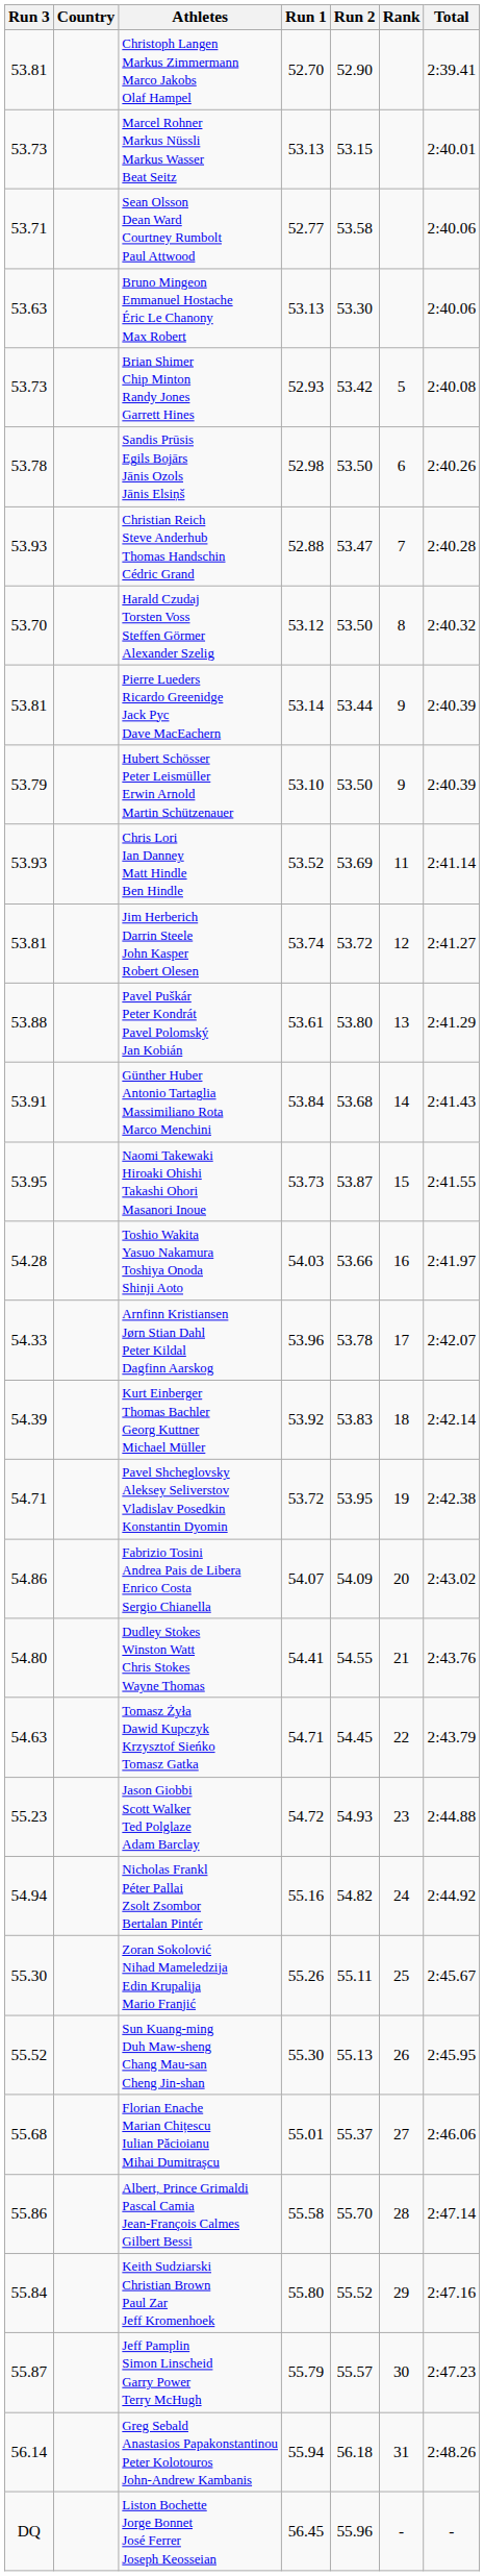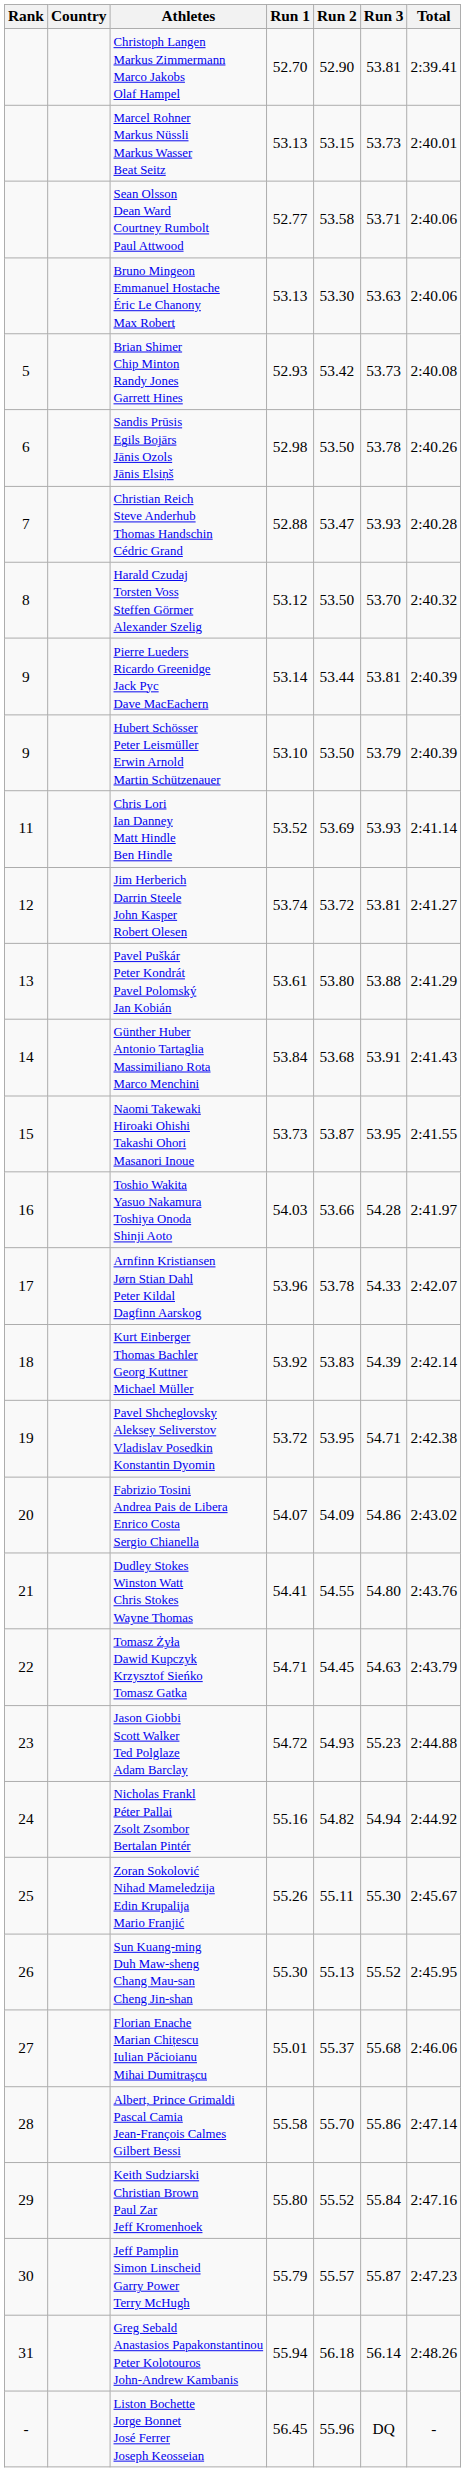 <table class="wikitable sortable" style="text-align:center">
 <tr>
-<th>Run 3</th>
+<th>Rank</th>
 <th>Country</th>
 <th>Athletes</th>
 <th>Run 1</th>
 <th>Run 2</th>
-<th>Rank</th>
+<th>Run 3</th>
 <th>Total</th>
 </tr>
 <tr>
-<td>53.81</td>
+<td></td>
 <td align=left></td>
 <td align=left><small> <a href='#'>Christoph Langen</a> <br> <a href='#'>Markus Zimmermann</a> <br> <a href='#'>Marco Jakobs</a> <br> <a href='#'>Olaf Hampel</a></small></td>
 <td>52.70</td>
 <td>52.90</td>
-<td></td>
+<td>53.81</td>
 <td>2:39.41</td>
 </tr>
 <tr>
-<td>53.73</td>
+<td></td>
 <td align=left></td>
 <td align=left><small> <a href='#'>Marcel Rohner</a> <br> <a href='#'>Markus Nüssli</a> <br> <a href='#'>Markus Wasser</a> <br> <a href='#'>Beat Seitz</a> </small></td>
 <td>53.13</td>
 <td>53.15</td>
-<td></td>
+<td>53.73</td>
 <td>2:40.01</td>
 </tr>
 <tr>
-<td>53.71</td>
+<td></td>
 <td align=left></td>
 <td align=left><small> <a href='#'>Sean Olsson</a> <br> <a href='#'>Dean Ward</a> <br> <a href='#'>Courtney Rumbolt</a> <br> <a href='#'>Paul Attwood</a> </small></td>
 <td>52.77</td>
 <td>53.58</td>
-<td></td>
+<td>53.71</td>
 <td>2:40.06</td>
 </tr>
 <tr>
-<td>53.63</td>
+<td></td>
 <td align=left></td>
 <td align=left><small> <a href='#'>Bruno Mingeon</a> <br> <a href='#'>Emmanuel Hostache</a> <br> <a href='#'>Éric Le Chanony</a> <br> <a href='#'>Max Robert</a> </small></td>
 <td>53.13</td>
 <td>53.30</td>
-<td></td>
+<td>53.63</td>
 <td>2:40.06</td>
 </tr>
 <tr>
-<td>53.73</td>
+<td>5</td>
 <td align=left></td>
 <td align=left><small> <a href='#'>Brian Shimer</a> <br> <a href='#'>Chip Minton</a> <br> <a href='#'>Randy Jones</a> <br> <a href='#'>Garrett Hines</a></small></td>
 <td>52.93</td>
 <td>53.42</td>
-<td>5</td>
+<td>53.73</td>
 <td>2:40.08</td>
 </tr>
 <tr>
-<td>53.78</td>
+<td>6</td>
 <td align=left></td>
 <td align=left><small> <a href='#'>Sandis Prūsis</a> <br> <a href='#'>Egils Bojārs</a> <br> <a href='#'>Jānis Ozols</a> <br> <a href='#'>Jānis Elsiņš</a> </small></td>
 <td>52.98</td>
 <td>53.50</td>
-<td>6</td>
+<td>53.78</td>
 <td>2:40.26</td>
 </tr>
 <tr>
-<td>53.93</td>
+<td>7</td>
 <td align=left></td>
 <td align=left><small> <a href='#'>Christian Reich</a> <br> <a href='#'>Steve Anderhub</a> <br> <a href='#'>Thomas Handschin</a> <br> <a href='#'>Cédric Grand</a> </small></td>
 <td>52.88</td>
 <td>53.47</td>
-<td>7</td>
+<td>53.93</td>
 <td>2:40.28</td>
 </tr>
 <tr>
-<td>53.70</td>
+<td>8</td>
 <td align=left></td>
 <td align=left><small> <a href='#'>Harald Czudaj</a> <br> <a href='#'>Torsten Voss</a> <br> <a href='#'>Steffen Görmer</a> <br> <a href='#'>Alexander Szelig</a> </small></td>
 <td>53.12</td>
 <td>53.50</td>
-<td>8</td>
+<td>53.70</td>
 <td>2:40.32</td>
 </tr>
 <tr>
-<td>53.81</td>
+<td>9</td>
 <td align=left></td>
 <td align=left><small> <a href='#'>Pierre Lueders</a> <br> <a href='#'>Ricardo Greenidge</a> <br> <a href='#'>Jack Pyc</a> <br> <a href='#'>Dave MacEachern</a> </small></td>
 <td>53.14</td>
 <td>53.44</td>
-<td>9</td>
+<td>53.81</td>
 <td>2:40.39</td>
 </tr>
 <tr>
-<td>53.79</td>
+<td>9</td>
 <td align=left></td>
 <td align=left><small> <a href='#'>Hubert Schösser</a> <br> <a href='#'>Peter Leismüller</a> <br> <a href='#'>Erwin Arnold</a> <br> <a href='#'>Martin Schützenauer</a> </small></td>
 <td>53.10</td>
 <td>53.50</td>
-<td>9</td>
+<td>53.79</td>
 <td>2:40.39</td>
 </tr>
 <tr>
-<td>53.93</td>
+<td>11</td>
 <td align=left></td>
 <td align=left><small> <a href='#'>Chris Lori</a> <br> <a href='#'>Ian Danney</a> <br> <a href='#'>Matt Hindle</a> <br> <a href='#'>Ben Hindle</a> </small></td>
 <td>53.52</td>
 <td>53.69</td>
-<td>11</td>
+<td>53.93</td>
 <td>2:41.14</td>
 </tr>
 <tr>
-<td>53.81</td>
+<td>12</td>
 <td align=left></td>
 <td align=left><small> <a href='#'>Jim Herberich</a> <br> <a href='#'>Darrin Steele</a> <br> <a href='#'>John Kasper</a> <br> <a href='#'>Robert Olesen</a></small></td>
 <td>53.74</td>
 <td>53.72</td>
-<td>12</td>
+<td>53.81</td>
 <td>2:41.27</td>
 </tr>
 <tr>
-<td>53.88</td>
+<td>13</td>
 <td align=left></td>
 <td align=left><small> <a href='#'>Pavel Puškár</a> <br> <a href='#'>Peter Kondrát</a> <br> <a href='#'>Pavel Polomský</a> <br> <a href='#'>Jan Kobián</a> </small></td>
 <td>53.61</td>
 <td>53.80</td>
-<td>13</td>
+<td>53.88</td>
 <td>2:41.29</td>
 </tr>
 <tr>
-<td>53.91</td>
+<td>14</td>
 <td align=left></td>
 <td align=left><small> <a href='#'>Günther Huber</a> <br> <a href='#'>Antonio Tartaglia</a> <br> <a href='#'>Massimiliano Rota</a> <br> <a href='#'>Marco Menchini</a> </small></td>
 <td>53.84</td>
 <td>53.68</td>
-<td>14</td>
+<td>53.91</td>
 <td>2:41.43</td>
 </tr>
 <tr>
-<td>53.95</td>
+<td>15</td>
 <td align=left></td>
 <td align=left><small> <a href='#'>Naomi Takewaki</a> <br> <a href='#'>Hiroaki Ohishi</a> <br> <a href='#'>Takashi Ohori</a> <br> <a href='#'>Masanori Inoue</a> </small></td>
 <td>53.73</td>
 <td>53.87</td>
-<td>15</td>
+<td>53.95</td>
 <td>2:41.55</td>
 </tr>
 <tr>
-<td>54.28</td>
+<td>16</td>
 <td align=left></td>
 <td align=left><small> <a href='#'>Toshio Wakita</a> <br> <a href='#'>Yasuo Nakamura</a> <br> <a href='#'>Toshiya Onoda</a> <br> <a href='#'>Shinji Aoto</a> </small></td>
 <td>54.03</td>
 <td>53.66</td>
-<td>16</td>
+<td>54.28</td>
 <td>2:41.97</td>
 </tr>
 <tr>
-<td>54.33</td>
+<td>17</td>
 <td align=left></td>
 <td align=left><small> <a href='#'>Arnfinn Kristiansen</a> <br> <a href='#'>Jørn Stian Dahl</a> <br> <a href='#'>Peter Kildal</a> <br> <a href='#'>Dagfinn Aarskog</a> </small></td>
 <td>53.96</td>
 <td>53.78</td>
-<td>17</td>
+<td>54.33</td>
 <td>2:42.07</td>
 </tr>
 <tr>
-<td>54.39</td>
+<td>18</td>
 <td align=left></td>
 <td align=left><small> <a href='#'>Kurt Einberger</a> <br> <a href='#'>Thomas Bachler</a> <br> <a href='#'>Georg Kuttner</a> <br> <a href='#'>Michael Müller</a> </small></td>
 <td>53.92</td>
 <td>53.83</td>
-<td>18</td>
+<td>54.39</td>
 <td>2:42.14</td>
 </tr>
 <tr>
-<td>54.71</td>
+<td>19</td>
 <td align=left></td>
 <td align=left><small> <a href='#'>Pavel Shcheglovsky</a> <br> <a href='#'>Aleksey Seliverstov</a> <br> <a href='#'>Vladislav Posedkin</a> <br> <a href='#'>Konstantin Dyomin</a></small></td>
 <td>53.72</td>
 <td>53.95</td>
-<td>19</td>
+<td>54.71</td>
 <td>2:42.38</td>
 </tr>
 <tr>
-<td>54.86</td>
+<td>20</td>
 <td align=left></td>
 <td align=left><small> <a href='#'>Fabrizio Tosini</a> <br> <a href='#'>Andrea Pais de Libera</a> <br> <a href='#'>Enrico Costa</a> <br> <a href='#'>Sergio Chianella</a> </small></td>
 <td>54.07</td>
 <td>54.09</td>
-<td>20</td>
+<td>54.86</td>
 <td>2:43.02</td>
 </tr>
 <tr>
-<td>54.80</td>
+<td>21</td>
 <td align=left></td>
 <td align=left><small> <a href='#'>Dudley Stokes</a> <br> <a href='#'>Winston Watt</a> <br> <a href='#'>Chris Stokes</a> <br> <a href='#'>Wayne Thomas</a></small></td>
 <td>54.41</td>
 <td>54.55</td>
-<td>21</td>
+<td>54.80</td>
 <td>2:43.76</td>
 </tr>
 <tr>
-<td>54.63</td>
+<td>22</td>
 <td align=left></td>
 <td align=left><small> <a href='#'>Tomasz Żyła</a> <br> <a href='#'>Dawid Kupczyk</a> <br> <a href='#'>Krzysztof Sieńko</a> <br> <a href='#'>Tomasz Gatka</a> </small></td>
 <td>54.71</td>
 <td>54.45</td>
-<td>22</td>
+<td>54.63</td>
 <td>2:43.79</td>
 </tr>
 <tr>
-<td>55.23</td>
+<td>23</td>
 <td align=left></td>
 <td align=left><small> <a href='#'>Jason Giobbi</a> <br> <a href='#'>Scott Walker</a> <br> <a href='#'>Ted Polglaze</a> <br> <a href='#'>Adam Barclay</a> </small></td>
 <td>54.72</td>
 <td>54.93</td>
-<td>23</td>
+<td>55.23</td>
 <td>2:44.88</td>
 </tr>
 <tr>
-<td>54.94</td>
+<td>24</td>
 <td align=left></td>
 <td align=left><small> <a href='#'>Nicholas Frankl</a> <br> <a href='#'>Péter Pallai</a> <br> <a href='#'>Zsolt Zsombor</a> <br> <a href='#'>Bertalan Pintér</a></small></td>
 <td>55.16</td>
 <td>54.82</td>
-<td>24</td>
+<td>54.94</td>
 <td>2:44.92</td>
 </tr>
 <tr>
-<td>55.30</td>
+<td>25</td>
 <td align=left></td>
 <td align=left><small> <a href='#'>Zoran Sokolović</a> <br> <a href='#'>Nihad Mameledzija</a> <br> <a href='#'>Edin Krupalija</a> <br> <a href='#'>Mario Franjić</a> </small></td>
 <td>55.26</td>
 <td>55.11</td>
-<td>25</td>
+<td>55.30</td>
 <td>2:45.67</td>
 </tr>
 <tr>
-<td>55.52</td>
+<td>26</td>
 <td align=left></td>
 <td align=left><small> <a href='#'>Sun Kuang-ming</a> <br> <a href='#'>Duh Maw-sheng</a> <br> <a href='#'>Chang Mau-san</a> <br> <a href='#'>Cheng Jin-shan</a></small></td>
 <td>55.30</td>
 <td>55.13</td>
-<td>26</td>
+<td>55.52</td>
 <td>2:45.95</td>
 </tr>
 <tr>
-<td>55.68</td>
+<td>27</td>
 <td align=left></td>
 <td align=left><small> <a href='#'>Florian Enache</a> <br> <a href='#'>Marian Chițescu</a> <br> <a href='#'>Iulian Păcioianu</a> <br> <a href='#'>Mihai Dumitraşcu</a></small></td>
 <td>55.01</td>
 <td>55.37</td>
-<td>27</td>
+<td>55.68</td>
 <td>2:46.06</td>
 </tr>
 <tr>
-<td>55.86</td>
+<td>28</td>
 <td align=left></td>
 <td align=left><small> <a href='#'>Albert, Prince Grimaldi</a> <br> <a href='#'>Pascal Camia</a> <br> <a href='#'>Jean-François Calmes</a> <br> <a href='#'>Gilbert Bessi</a> </small></td>
 <td>55.58</td>
 <td>55.70</td>
-<td>28</td>
+<td>55.86</td>
 <td>2:47.14</td>
 </tr>
 <tr>
-<td>55.84</td>
+<td>29</td>
 <td align=left></td>
 <td align=left><small> <a href='#'>Keith Sudziarski</a> <br> <a href='#'>Christian Brown</a> <br> <a href='#'>Paul Zar</a> <br> <a href='#'>Jeff Kromenhoek</a></small></td>
 <td>55.80</td>
 <td>55.52</td>
-<td>29</td>
+<td>55.84</td>
 <td>2:47.16</td>
 </tr>
 <tr>
-<td>55.87</td>
+<td>30</td>
 <td align=left></td>
 <td align=left><small> <a href='#'>Jeff Pamplin</a> <br> <a href='#'>Simon Linscheid</a> <br> <a href='#'>Garry Power</a> <br> <a href='#'>Terry McHugh</a></small></td>
 <td>55.79</td>
 <td>55.57</td>
-<td>30</td>
+<td>55.87</td>
 <td>2:47.23</td>
 </tr>
 <tr>
-<td>56.14</td>
+<td>31</td>
 <td align=left></td>
 <td align=left><small> <a href='#'>Greg Sebald</a> <br> <a href='#'>Anastasios Papakonstantinou</a> <br> <a href='#'>Peter Kolotouros</a> <br> <a href='#'>John-Andrew Kambanis</a></small></td>
 <td>55.94</td>
 <td>56.18</td>
-<td>31</td>
+<td>56.14</td>
 <td>2:48.26</td>
 </tr>
 <tr>
-<td>DQ</td>
+<td>-</td>
 <td align=left></td>
 <td align=left><small> <a href='#'>Liston Bochette</a> <br> <a href='#'>Jorge Bonnet</a> <br> <a href='#'>José Ferrer</a> <br> <a href='#'>Joseph Keosseian</a> </small></td>
 <td>56.45</td>
 <td>55.96</td>
-<td>-</td>
+<td>DQ</td>
 <td>-</td>
 </tr>
 </table>
